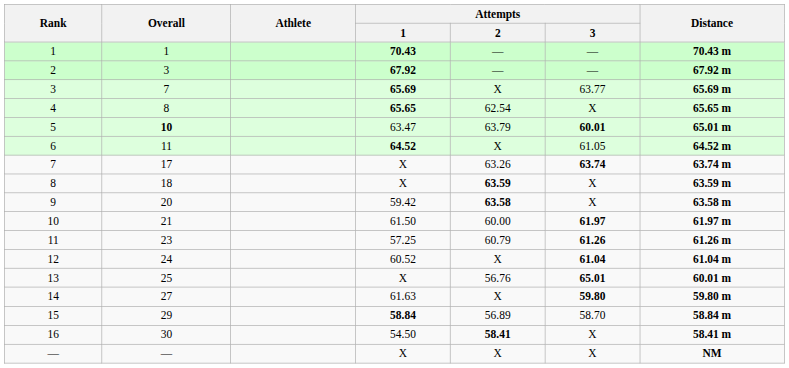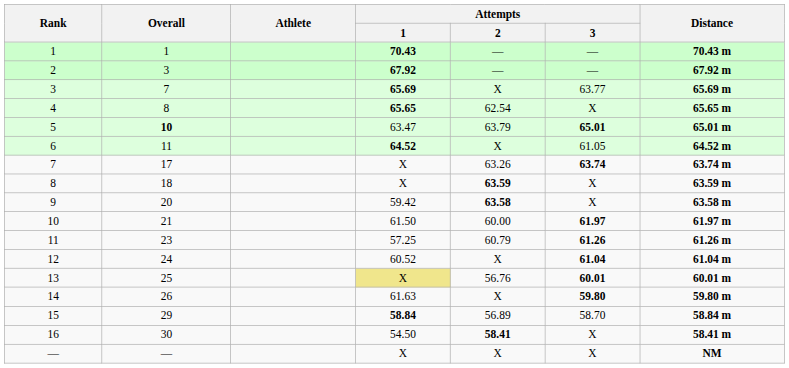 <table class="wikitable" style=" text-align:center; font-size:110%;" width="95%">
 <tr>
 <th rowspan="2">Rank</th>
 <th rowspan="2">Overall</th>
 <th rowspan="2">Athlete</th>
 <th colspan="3">Attempts</th>
 <th rowspan="2">Distance</th>
 </tr>
 <tr>
 <th>1</th>
 <th>2</th>
 <th>3</th>
 </tr>
 <tr style="background:#ccffcc;">
 <td>1</td>
 <td>1</td>
 <td align=left></td>
 <td><strong>70.43</strong></td>
 <td>—</td>
 <td>—</td>
 <td><strong>70.43 m </strong></td>
 </tr>
 <tr style="background:#ccffcc;">
 <td>2</td>
 <td>3</td>
 <td align=left></td>
 <td><strong>67.92</strong></td>
 <td>—</td>
 <td>—</td>
 <td><strong>67.92 m  </strong></td>
 </tr>
 <tr style="background:#ddffdd;">
 <td>3</td>
 <td>7</td>
 <td align=left></td>
 <td><strong>65.69</strong></td>
 <td>X</td>
 <td>63.77</td>
 <td><strong>65.69 m </strong></td>
 </tr>
 <tr style="background:#ddffdd;">
 <td>4</td>
 <td>8</td>
 <td align=left></td>
 <td><strong>65.65</strong></td>
 <td>62.54</td>
 <td>X</td>
 <td><strong>65.65 m </strong></td>
 </tr>
 <tr style="background:#ddffdd;">
 <td>5</td>
 <td><strong>10</strong></td>
 <td align=left></td>
 <td>63.47</td>
 <td>63.79</td>
-<td><strong>60.01</strong></td>
+<td><strong>65.01</strong></td>
 <td><strong>65.01 m </strong></td>
 </tr>
 <tr style="background:#ddffdd;">
 <td>6</td>
 <td>11</td>
 <td align=left></td>
 <td><strong>64.52</strong></td>
 <td>X</td>
 <td>61.05</td>
 <td><strong>64.52 m </strong></td>
 </tr>
 <tr>
 <td>7</td>
 <td>17</td>
 <td align=left></td>
 <td>X</td>
 <td>63.26</td>
 <td><strong>63.74</strong></td>
 <td><strong>63.74 m </strong></td>
 </tr>
 <tr>
 <td>8</td>
 <td>18</td>
 <td align=left></td>
 <td>X</td>
 <td><strong>63.59</strong></td>
 <td>X</td>
 <td><strong>63.59 m </strong></td>
 </tr>
 <tr>
 <td>9</td>
 <td>20</td>
 <td align=left></td>
 <td>59.42</td>
 <td><strong>63.58</strong></td>
 <td>X</td>
 <td><strong>63.58 m </strong></td>
 </tr>
 <tr>
 <td>10</td>
 <td>21</td>
 <td align=left></td>
 <td>61.50</td>
 <td>60.00</td>
 <td><strong>61.97</strong></td>
 <td><strong>61.97 m </strong></td>
 </tr>
 <tr>
 <td>11</td>
 <td>23</td>
 <td align=left></td>
 <td>57.25</td>
 <td>60.79</td>
 <td><strong>61.26</strong></td>
 <td><strong>61.26 m </strong></td>
 </tr>
 <tr>
 <td>12</td>
 <td>24</td>
 <td align=left></td>
 <td>60.52</td>
 <td>X</td>
 <td><strong>61.04</strong></td>
 <td><strong>61.04 m </strong></td>
 </tr>
 <tr>
 <td>13</td>
 <td>25</td>
 <td align=left></td>
-<td>X</td>
+<td style="background: khaki;">X</td>
 <td>56.76</td>
-<td><strong>65.01</strong></td>
+<td><strong>60.01</strong></td>
 <td><strong>60.01 m </strong></td>
 </tr>
 <tr>
 <td>14</td>
-<td>27</td>
+<td>26</td>
 <td align=left></td>
 <td>61.63</td>
 <td>X</td>
 <td><strong>59.80</strong></td>
 <td><strong>59.80 m </strong></td>
 </tr>
 <tr>
 <td>15</td>
 <td>29</td>
 <td align=left></td>
 <td><strong>58.84</strong></td>
 <td>56.89</td>
 <td>58.70</td>
 <td><strong>58.84 m </strong></td>
 </tr>
 <tr>
 <td>16</td>
 <td>30</td>
 <td align=left></td>
 <td>54.50</td>
 <td><strong>58.41</strong></td>
 <td>X</td>
 <td><strong>58.41 m </strong></td>
 </tr>
 <tr>
 <td>—</td>
 <td>—</td>
 <td align=left></td>
 <td>X</td>
 <td>X</td>
 <td>X</td>
 <td><strong>NM </strong></td>
 </tr>
 </table>
